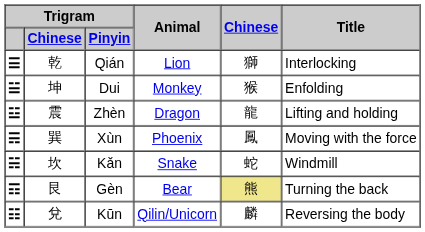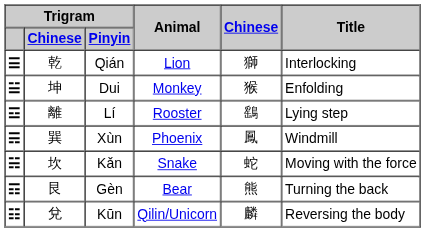 <table border="1" cellspacing="0" cellpadding="3">
 <tr>
 <th colspan=3 style="background-color:#CCCCCC">Trigram</th>
 <th rowspan=2 style="background-color:#CCCCCC">Animal</th>
 <th rowspan=2 style="background-color:#CCCCCC"><a href='#'>Chinese</a></th>
 <th rowspan=2 style="background-color:#CCCCCC">Title</th>
 </tr>
 <tr>
 <th style="background-color:#CCCCCC"> </th>
 <th style="background-color:#CCCCCC"><a href='#'>Chinese</a></th>
 <th style="background-color:#CCCCCC"><a href='#'>Pinyin</a></th>
 </tr>
 <tr>
 <th>☰</th>
 <td align=center>乾</td>
 <td align=center>Qián</td>
 <td align=center><a href='#'>Lion</a></td>
 <td align=center>獅</td>
 <td>Interlocking</td>
 </tr>
 <tr>
 <th>☱</th>
 <td align=center>坤</td>
 <td align=center>Dui</td>
 <td align=center><a href='#'>Monkey</a></td>
 <td align=center>猴</td>
 <td>Enfolding</td>
 </tr>
 <tr>
-<th>☳</th>
-<td align=center>震</td>
-<td align=center>Zhèn</td>
-<td align=center><a href='#'>Dragon</a></td>
-<td align=center>龍</td>
-<td>Lifting and holding</td>
+<th>☲</th>
+<td align=center>離</td>
+<td align=center>Lí</td>
+<td align=center><a href='#'>Rooster</a></td>
+<td align=center>鷂</td>
+<td>Lying step</td>
 </tr>
 <tr>
 <th>☴</th>
 <td align=center>巽</td>
 <td align=center>Xùn</td>
 <td align=center><a href='#'>Phoenix</a></td>
 <td align=center>鳳</td>
-<td>Moving with the force</td>
+<td>Windmill</td>
 </tr>
 <tr>
 <th>☵</th>
 <td align=center>坎</td>
 <td align=center>Kǎn</td>
 <td align=center><a href='#'>Snake</a></td>
 <td align=center>蛇</td>
-<td>Windmill</td>
+<td>Moving with the force</td>
 </tr>
 <tr>
 <th>☶</th>
 <td align=center>艮</td>
 <td align=center>Gèn</td>
 <td align=center><a href='#'>Bear</a></td>
-<td align=center style="background: khaki;">熊</td>
+<td align=center>熊</td>
 <td>Turning the back</td>
 </tr>
 <tr>
 <th>☷</th>
 <td align=center>兌</td>
 <td align=center>Kūn</td>
 <td align=center><a href='#'>Qilin/Unicorn</a></td>
 <td align=center>麟</td>
 <td>Reversing the body</td>
 </tr>
 </table>
